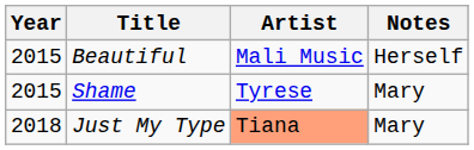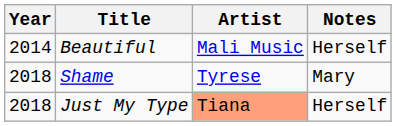 <table class="wikitable sortable">
 <tr>
 <th>Year</th>
 <th>Title</th>
 <th>Artist</th>
 <th class="unsortable">Notes</th>
 </tr>
 <tr>
-<td>2015</td>
+<td>2014</td>
 <td><em>Beautiful</em></td>
 <td><a href='#'>Mali Music</a></td>
 <td>Herself</td>
 </tr>
 <tr>
-<td>2015</td>
+<td>2018</td>
 <td><em><a href='#'>Shame</a></em></td>
 <td><a href='#'>Tyrese</a></td>
 <td>Mary</td>
 </tr>
 <tr>
 <td>2018</td>
 <td><em>Just My Type</em></td>
 <td style="background: lightsalmon;">Tiana</td>
-<td>Mary</td>
+<td>Herself</td>
 </tr>
 </table>
